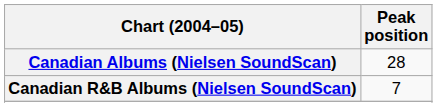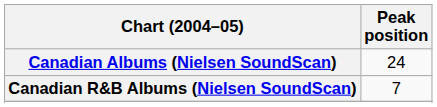 <table class="wikitable sortable plainrowheaders">
 <tr>
 <th scope="col">Chart (2004–05)</th>
 <th scope="col">Peak<br>position</th>
 </tr>
 <tr>
 <th scope="row"><a href='#'>Canadian Albums</a> (<a href='#'>Nielsen SoundScan</a>)</th>
-<td align="center">28</td>
+<td align="center">24</td>
 </tr>
 <tr>
 <th scope="row">Canadian R&B Albums (<a href='#'>Nielsen SoundScan</a>)</th>
 <td style="text-align:center;">7</td>
 </tr>
 <tr>
 </tr>
 <tr>
 </tr>
 </table>
